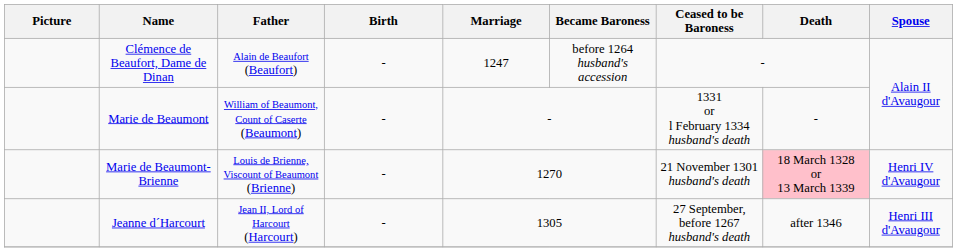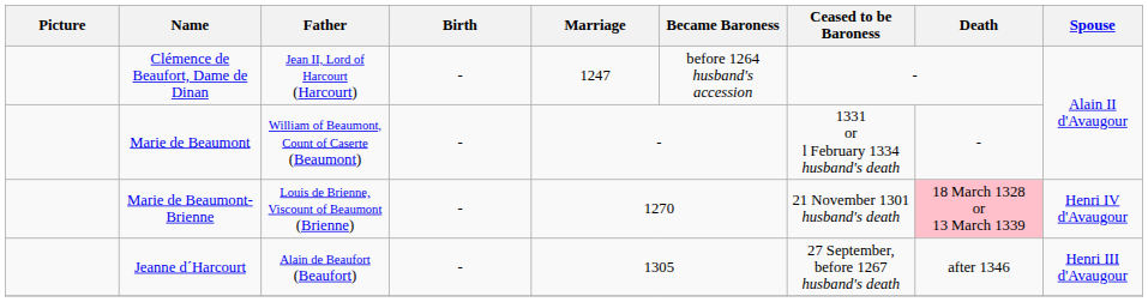 <table width=95% class="wikitable">
 <tr>
 <th width = "8%">Picture</th>
 <th width = "10%">Name</th>
 <th width = "9%">Father</th>
 <th width = "10%">Birth</th>
 <th width = "9%">Marriage</th>
 <th width = "9%">Became Baroness</th>
 <th width = "9%">Ceased to be Baroness</th>
 <th width = "9%">Death</th>
 <th width = "7%"><a href='#'>Spouse</a></th>
 </tr>
 <tr>
 <td align="center"></td>
 <td align="center"><a href='#'>Clémence de Beaufort, Dame de Dinan</a></td>
-<td align="center"><small><a href='#'>Alain de Beaufort</a></small><br> (<a href='#'>Beaufort</a>)</td>
+<td align="center"><small><a href='#'>Jean II, Lord of Harcourt</a></small><br> (<a href='#'>Harcourt</a>)</td>
 <td align="center">-</td>
 <td align="center">1247</td>
 <td align="center">before 1264<br><em>husband's accession</em></td>
 <td align="center" colspan="2">-</td>
 <td align="center" rowspan="2"><a href='#'>Alain II d'Avaugour</a></td>
 </tr>
 <tr>
 <td align="center"></td>
 <td align="center"><a href='#'>Marie de Beaumont</a></td>
 <td align="center"><small><a href='#'>William of Beaumont, Count of Caserte</a></small><br> (<a href='#'>Beaumont</a>)</td>
 <td align="center">-</td>
 <td align="center" colspan="2">-</td>
 <td align="center">1331<br>or<br>l February 1334<br><em>husband's death</em></td>
 <td align="center">-</td>
 </tr>
 <tr>
 <td align="center"></td>
 <td align="center"><a href='#'>Marie de Beaumont-Brienne</a></td>
 <td align="center"><small><a href='#'>Louis de Brienne, Viscount of Beaumont</a></small><br> (<a href='#'>Brienne</a>)</td>
 <td align="center">-</td>
 <td align="center" colspan="2">1270</td>
 <td align="center">21 November 1301<br><em>husband's death</em></td>
 <td align="center" style="background: pink;">18 March 1328<br>or<br>13 March 1339</td>
 <td align="center"><a href='#'>Henri IV d'Avaugour</a></td>
 </tr>
 <tr>
 <td align="center"></td>
 <td align="center"><a href='#'>Jeanne d´Harcourt</a></td>
-<td align="center"><small><a href='#'>Jean II, Lord of Harcourt</a></small><br> (<a href='#'>Harcourt</a>)</td>
+<td align="center"><small><a href='#'>Alain de Beaufort</a></small><br> (<a href='#'>Beaufort</a>)</td>
 <td align="center">-</td>
 <td align="center" colspan="2">1305</td>
 <td align="center">27 September, before 1267<br><em>husband's death</em></td>
 <td align="center">after 1346</td>
 <td align="center"><a href='#'>Henri III d'Avaugour</a></td>
 </tr>
 <tr>
 </tr>
 </table>
